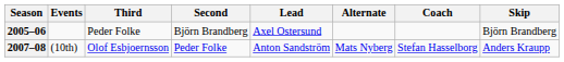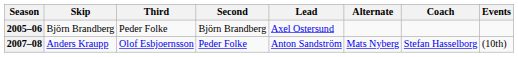 <table class="wikitable">
 <tr>
 <th scope="col">Season</th>
-<th scope="col">Events</th>
+<th scope="col">Skip</th>
 <th scope="col">Third</th>
 <th scope="col">Second</th>
 <th scope="col">Lead</th>
 <th scope="col">Alternate</th>
 <th scope="col">Coach</th>
-<th scope="col">Skip</th>
+<th scope="col">Events</th>
 </tr>
 <tr>
 <th scope="row">2005–06</th>
-<td></td>
+<td>Björn Brandberg</td>
 <td>Peder Folke</td>
 <td>Björn Brandberg</td>
 <td><a href='#'>Axel Ostersund</a></td>
 <td></td>
 <td></td>
-<td>Björn Brandberg</td>
+<td></td>
 </tr>
 <tr>
 <th scope="row">2007–08</th>
-<td> (10th)</td>
+<td><a href='#'>Anders Kraupp</a></td>
 <td><a href='#'>Olof Esbjoernsson</a></td>
 <td><a href='#'>Peder Folke</a></td>
 <td><a href='#'>Anton Sandström</a></td>
 <td><a href='#'>Mats Nyberg</a></td>
 <td><a href='#'>Stefan Hasselborg</a></td>
-<td><a href='#'>Anders Kraupp</a></td>
+<td> (10th)</td>
 </tr>
 </table>
